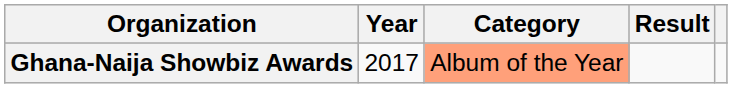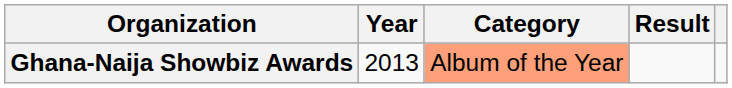 <table class="wikitable sortable plainrowheaders" style="border:none; margin:0;">
 <tr>
 <th scope="col">Organization</th>
 <th scope="col">Year</th>
 <th scope="col">Category</th>
 <th scope="col">Result</th>
 <th class="unsortable" scope="col"></th>
 </tr>
 <tr>
 <th scope="row">Ghana-Naija Showbiz Awards</th>
-<td>2017</td>
+<td>2013</td>
 <td style="background: lightsalmon;">Album of the Year</td>
 <td></td>
 <td></td>
 </tr>
 <tr>
 </tr>
 </table>
